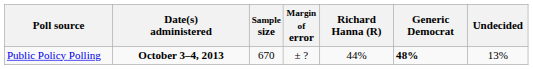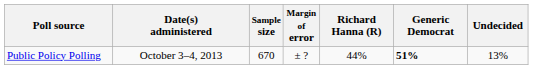 <table class="wikitable">
 <tr>
 <th style="width:150px;">Poll source</th>
 <th style="width:190px;">Date(s)<br>administered</th>
 <th style="width:20px;"><small>Sample</small><br>size</th>
 <th style="width:45px;"><small>Margin of</small><br>error</th>
 <th style="width:100px;">Richard<br>Hanna (R)</th>
 <th style="width:100px;">Generic<br>Democrat</th>
 <th style="width:80px;">Undecided</th>
 </tr>
 <tr>
 <td><a href='#'>Public Policy Polling</a></td>
-<td align=center><strong>October 3–4, 2013</strong></td>
+<td align=center>October 3–4, 2013</td>
 <td align=center>670</td>
 <td align=center>± ?</td>
 <td align=center>44%</td>
-<td><strong>48%</strong></td>
+<td><strong>51%</strong></td>
 <td align=center>13%</td>
 </tr>
 </table>
